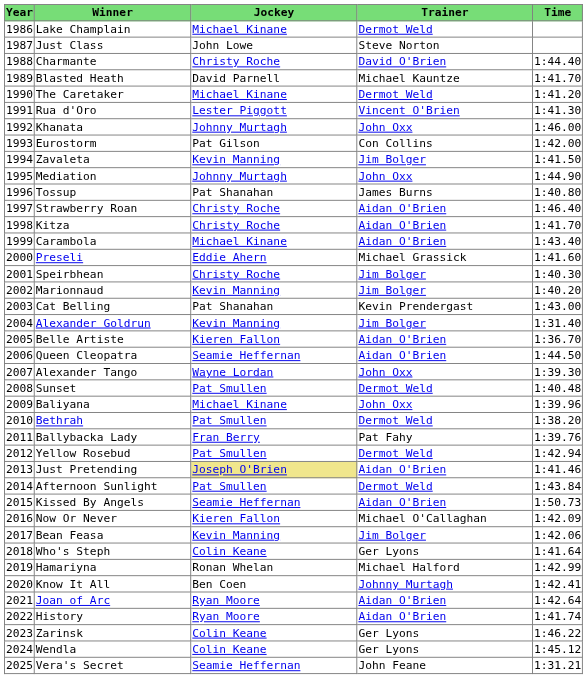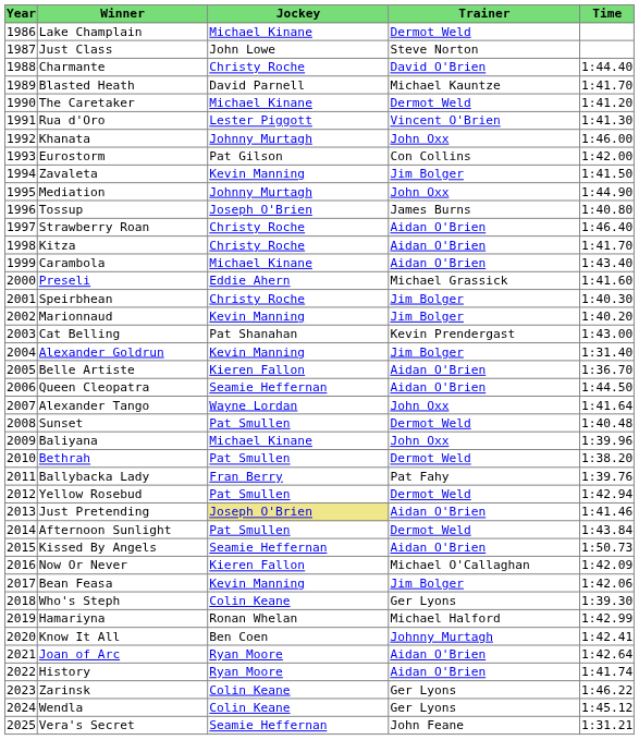 <table class = "sortable" | border="1" style="border-collapse: collapse; font-size:90%">
 <tr bgcolor="#77dd77" align="center">
 <th>Year</th>
 <th>Winner</th>
 <th>Jockey</th>
 <th>Trainer</th>
 <th>Time</th>
 </tr>
 <tr>
 <td>1986</td>
 <td width=160px>Lake Champlain</td>
 <td width=170px><a href='#'>Michael Kinane</a></td>
 <td width=180px><a href='#'>Dermot Weld</a></td>
 <td></td>
 </tr>
 <tr>
 <td>1987</td>
 <td>Just Class</td>
 <td>John Lowe</td>
 <td>Steve Norton</td>
 <td></td>
 </tr>
 <tr>
 <td>1988</td>
 <td>Charmante</td>
 <td><a href='#'>Christy Roche</a></td>
 <td><a href='#'>David O'Brien</a></td>
 <td>1:44.40</td>
 </tr>
 <tr>
 <td>1989</td>
 <td>Blasted Heath</td>
 <td>David Parnell</td>
 <td>Michael Kauntze</td>
 <td>1:41.70</td>
 </tr>
 <tr>
 <td>1990</td>
 <td>The Caretaker</td>
 <td><a href='#'>Michael Kinane</a></td>
 <td><a href='#'>Dermot Weld</a></td>
 <td>1:41.20</td>
 </tr>
 <tr>
 <td>1991</td>
 <td>Rua d'Oro</td>
 <td><a href='#'>Lester Piggott</a></td>
 <td><a href='#'>Vincent O'Brien</a></td>
 <td>1:41.30</td>
 </tr>
 <tr>
 <td>1992</td>
 <td>Khanata</td>
 <td><a href='#'>Johnny Murtagh</a></td>
 <td><a href='#'>John Oxx</a></td>
 <td>1:46.00</td>
 </tr>
 <tr>
 <td>1993</td>
 <td>Eurostorm </td>
 <td>Pat Gilson</td>
 <td>Con Collins</td>
 <td>1:42.00</td>
 </tr>
 <tr>
 <td>1994</td>
 <td>Zavaleta</td>
 <td><a href='#'>Kevin Manning</a></td>
 <td><a href='#'>Jim Bolger</a></td>
 <td>1:41.50</td>
 </tr>
 <tr>
 <td>1995</td>
 <td>Mediation</td>
 <td><a href='#'>Johnny Murtagh</a></td>
 <td><a href='#'>John Oxx</a></td>
 <td>1:44.90</td>
 </tr>
 <tr>
 <td>1996</td>
 <td>Tossup</td>
-<td>Pat Shanahan</td>
+<td><a href='#'>Joseph O'Brien</a></td>
 <td>James Burns</td>
 <td>1:40.80</td>
 </tr>
 <tr>
 <td>1997</td>
 <td>Strawberry Roan</td>
 <td><a href='#'>Christy Roche</a></td>
 <td><a href='#'>Aidan O'Brien</a></td>
 <td>1:46.40</td>
 </tr>
 <tr>
 <td>1998</td>
 <td>Kitza</td>
 <td><a href='#'>Christy Roche</a></td>
 <td><a href='#'>Aidan O'Brien</a></td>
 <td>1:41.70</td>
 </tr>
 <tr>
 <td>1999</td>
 <td>Carambola</td>
 <td><a href='#'>Michael Kinane</a></td>
 <td><a href='#'>Aidan O'Brien</a></td>
 <td>1:43.40</td>
 </tr>
 <tr>
 <td>2000</td>
 <td><a href='#'>Preseli</a></td>
 <td><a href='#'>Eddie Ahern</a></td>
 <td>Michael Grassick</td>
 <td>1:41.60</td>
 </tr>
 <tr>
 <td>2001</td>
 <td>Speirbhean</td>
 <td><a href='#'>Christy Roche</a></td>
 <td><a href='#'>Jim Bolger</a></td>
 <td>1:40.30</td>
 </tr>
 <tr>
 <td>2002</td>
 <td>Marionnaud</td>
 <td><a href='#'>Kevin Manning</a></td>
 <td><a href='#'>Jim Bolger</a></td>
 <td>1:40.20</td>
 </tr>
 <tr>
 <td>2003</td>
 <td>Cat Belling</td>
 <td>Pat Shanahan</td>
 <td>Kevin Prendergast</td>
 <td>1:43.00</td>
 </tr>
 <tr>
 <td>2004</td>
 <td><a href='#'>Alexander Goldrun</a> </td>
 <td><a href='#'>Kevin Manning</a></td>
 <td><a href='#'>Jim Bolger</a></td>
 <td>1:31.40</td>
 </tr>
 <tr>
 <td>2005</td>
 <td>Belle Artiste </td>
 <td><a href='#'>Kieren Fallon</a></td>
 <td><a href='#'>Aidan O'Brien</a></td>
 <td>1:36.70</td>
 </tr>
 <tr>
 <td>2006</td>
 <td>Queen Cleopatra</td>
 <td><a href='#'>Seamie Heffernan</a></td>
 <td><a href='#'>Aidan O'Brien</a></td>
 <td>1:44.50</td>
 </tr>
 <tr>
 <td>2007</td>
 <td>Alexander Tango</td>
 <td><a href='#'>Wayne Lordan</a></td>
 <td><a href='#'>John Oxx</a></td>
-<td>1:39.30</td>
+<td>1:41.64</td>
 </tr>
 <tr>
 <td>2008</td>
 <td> Sunset</td>
 <td><a href='#'>Pat Smullen</a></td>
 <td><a href='#'>Dermot Weld</a></td>
 <td>1:40.48</td>
 </tr>
 <tr>
 <td>2009</td>
 <td>Baliyana</td>
 <td><a href='#'>Michael Kinane</a></td>
 <td><a href='#'>John Oxx</a></td>
 <td>1:39.96</td>
 </tr>
 <tr>
 <td>2010</td>
 <td><a href='#'>Bethrah</a></td>
 <td><a href='#'>Pat Smullen</a></td>
 <td><a href='#'>Dermot Weld</a></td>
 <td>1:38.20</td>
 </tr>
 <tr>
 <td>2011</td>
 <td>Ballybacka Lady</td>
 <td><a href='#'>Fran Berry</a></td>
 <td>Pat Fahy</td>
 <td>1:39.76</td>
 </tr>
 <tr>
 <td>2012</td>
 <td>Yellow Rosebud</td>
 <td><a href='#'>Pat Smullen</a></td>
 <td><a href='#'>Dermot Weld</a></td>
 <td>1:42.94</td>
 </tr>
 <tr>
 <td>2013</td>
 <td>Just Pretending</td>
 <td style="background: khaki;"><a href='#'>Joseph O'Brien</a></td>
 <td><a href='#'>Aidan O'Brien</a></td>
 <td>1:41.46</td>
 </tr>
 <tr>
 <td>2014</td>
 <td>Afternoon Sunlight</td>
 <td><a href='#'>Pat Smullen</a></td>
 <td><a href='#'>Dermot Weld</a></td>
 <td>1:43.84</td>
 </tr>
 <tr>
 <td>2015</td>
 <td>Kissed By Angels</td>
 <td><a href='#'>Seamie Heffernan</a></td>
 <td><a href='#'>Aidan O'Brien</a></td>
 <td>1:50.73</td>
 </tr>
 <tr>
 <td>2016</td>
 <td>Now Or Never</td>
 <td><a href='#'>Kieren Fallon</a></td>
 <td>Michael O'Callaghan</td>
 <td>1:42.09</td>
 </tr>
 <tr>
 <td>2017</td>
 <td>Bean Feasa</td>
 <td><a href='#'>Kevin Manning</a></td>
 <td><a href='#'>Jim Bolger</a></td>
 <td>1:42.06</td>
 </tr>
 <tr>
 <td>2018</td>
 <td>Who's Steph</td>
 <td><a href='#'>Colin Keane</a></td>
 <td>Ger Lyons</td>
-<td>1:41.64</td>
+<td>1:39.30</td>
 </tr>
 <tr>
 <td>2019</td>
 <td>Hamariyna</td>
 <td>Ronan Whelan</td>
 <td>Michael Halford</td>
 <td>1:42.99</td>
 </tr>
 <tr>
 <td>2020</td>
 <td>Know It All</td>
 <td>Ben Coen</td>
 <td><a href='#'>Johnny Murtagh</a></td>
 <td>1:42.41</td>
 </tr>
 <tr>
 <td>2021</td>
 <td><a href='#'>Joan of Arc</a></td>
 <td><a href='#'>Ryan Moore</a></td>
 <td><a href='#'>Aidan O'Brien</a></td>
 <td>1:42.64</td>
 </tr>
 <tr>
 <td>2022</td>
 <td>History</td>
 <td><a href='#'>Ryan Moore</a></td>
 <td><a href='#'>Aidan O'Brien</a></td>
 <td>1:41.74</td>
 </tr>
 <tr>
 <td>2023</td>
 <td>Zarinsk</td>
 <td><a href='#'>Colin Keane</a></td>
 <td>Ger Lyons</td>
 <td>1:46.22</td>
 </tr>
 <tr>
 <td>2024</td>
 <td>Wendla</td>
 <td><a href='#'>Colin Keane</a></td>
 <td>Ger Lyons</td>
 <td>1:45.12</td>
 </tr>
 <tr>
 <td>2025</td>
 <td>Vera's Secret</td>
 <td><a href='#'>Seamie Heffernan</a></td>
 <td>John Feane</td>
 <td>1:31.21</td>
 </tr>
 </table>
